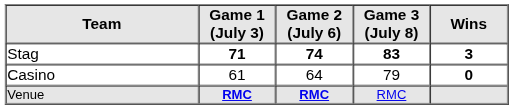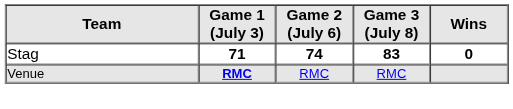 <table border=1 cellspacing=0 width=525 align=center>
 <tr style="text-align:center; background-color:#e6e6e6;">
 <th align=center width=30%>Team</th>
 <th width=12%>Game 1 (July 3)</th>
 <th width=12%>Game 2 (July 6)</th>
 <th width=12%>Game 3 (July 8)</th>
 <th width=12%>Wins</th>
 </tr>
 <tr style="text-align:center;">
 <td align=left>Stag</td>
 <td><strong>71</strong></td>
 <td><strong>74</strong></td>
 <td><strong>83</strong></td>
-<td><strong>3</strong></td>
-</tr>
-<tr style="text-align:center;">
-<td align=left>Casino</td>
-<td>61</td>
-<td>64</td>
-<td>79</td>
 <td><strong>0</strong></td>
 </tr>
 <tr style="text-align:center; font-size: 85%; background-color:#e6e6e6;">
 <td align=left>Venue</td>
 <td><strong><a href='#'>RMC</a></strong></td>
-<td><strong><a href='#'>RMC</a></strong></td>
+<td><a href='#'>RMC</a></td>
 <td><a href='#'>RMC</a></td>
 <td></td>
 </tr>
 </table>
